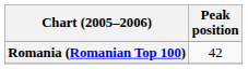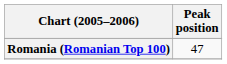 <table class="wikitable sortable plainrowheaders" style="text-align:center;">
 <tr>
 <th scope="col">Chart (2005–2006)</th>
 <th scope="col">Peak<br>position</th>
 </tr>
 <tr>
 </tr>
 <tr>
 </tr>
 <tr>
 </tr>
 <tr>
 </tr>
 <tr>
 </tr>
 <tr>
 </tr>
 <tr>
 <th scope="row">Romania (<a href='#'>Romanian Top 100</a>)</th>
-<td>42</td>
+<td>47</td>
 </tr>
 <tr>
 </tr>
 <tr>
 </tr>
 </table>
